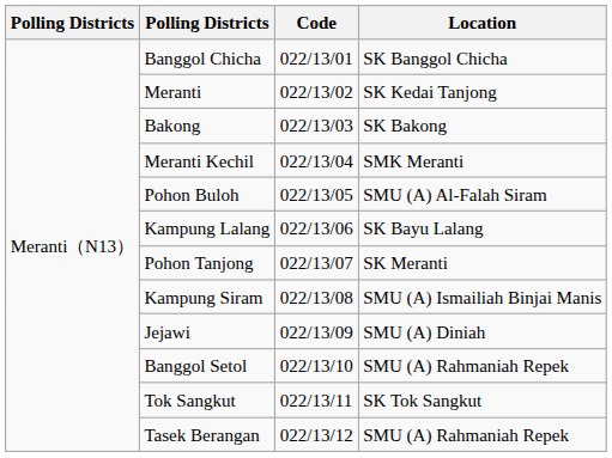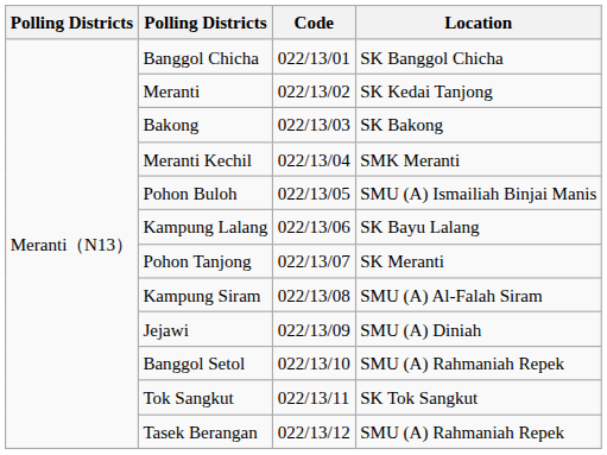 <table class="wikitable sortable mw-collapsible">
 <tr>
 <th><small>Polling Districts</small></th>
 <th><small>Polling Districts</small></th>
 <th><small>Code</small></th>
 <th><small>Location</small></th>
 </tr>
 <tr>
 <td rowspan="12"><small>Meranti（N13）</small></td>
 <td><small>Banggol Chicha</small></td>
 <td><small>022/13/01</small></td>
 <td><small>SK Banggol Chicha</small></td>
 </tr>
 <tr>
 <td><small>Meranti</small></td>
 <td><small>022/13/02</small></td>
 <td><small>SK Kedai Tanjong</small></td>
 </tr>
 <tr>
 <td><small>Bakong</small></td>
 <td><small>022/13/03</small></td>
 <td><small>SK Bakong</small></td>
 </tr>
 <tr>
 <td><small>Meranti Kechil</small></td>
 <td><small>022/13/04</small></td>
 <td><small>SMK Meranti</small></td>
 </tr>
 <tr>
 <td><small>Pohon Buloh</small></td>
 <td><small>022/13/05</small></td>
-<td><small>SMU (A) Al-Falah Siram</small></td>
+<td><small>SMU (A) Ismailiah Binjai Manis</small></td>
 </tr>
 <tr>
 <td><small>Kampung Lalang</small></td>
 <td><small>022/13/06</small></td>
 <td><small>SK Bayu Lalang</small></td>
 </tr>
 <tr>
 <td><small>Pohon Tanjong</small></td>
 <td><small>022/13/07</small></td>
 <td><small>SK Meranti</small></td>
 </tr>
 <tr>
 <td><small>Kampung Siram</small></td>
 <td><small>022/13/08</small></td>
-<td><small>SMU (A) Ismailiah Binjai Manis</small></td>
+<td><small>SMU (A) Al-Falah Siram</small></td>
 </tr>
 <tr>
 <td><small>Jejawi</small></td>
 <td><small>022/13/09</small></td>
 <td><small>SMU (A) Diniah</small></td>
 </tr>
 <tr>
 <td><small>Banggol Setol</small></td>
 <td><small>022/13/10</small></td>
 <td><small>SMU (A) Rahmaniah Repek</small></td>
 </tr>
 <tr>
 <td><small>Tok Sangkut</small></td>
 <td><small>022/13/11</small></td>
 <td><small>SK Tok Sangkut</small></td>
 </tr>
 <tr>
 <td><small>Tasek Berangan</small></td>
 <td><small>022/13/12</small></td>
 <td><small>SMU (A) Rahmaniah Repek</small></td>
 </tr>
 </table>
